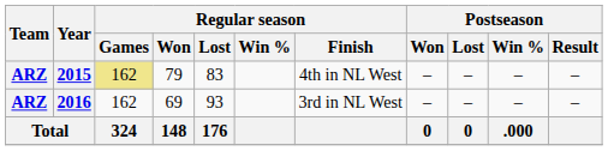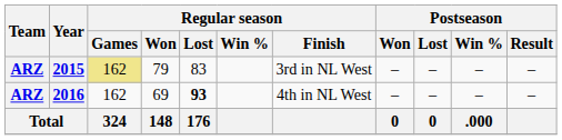 <table class="wikitable" style="font-size: 95%; text-align:center;">
 <tr>
 <th rowspan="2">Team</th>
 <th rowspan="2">Year</th>
 <th colspan="5">Regular season</th>
 <th colspan="4">Postseason</th>
 </tr>
 <tr>
 <th>Games</th>
 <th>Won</th>
 <th>Lost</th>
 <th>Win %</th>
 <th>Finish</th>
 <th>Won</th>
 <th>Lost</th>
 <th>Win %</th>
 <th>Result</th>
 </tr>
 <tr>
 <th><a href='#'>ARZ</a></th>
 <th><a href='#'>2015</a></th>
 <td style="background: khaki;">162</td>
 <td>79</td>
 <td>83</td>
 <td></td>
-<td>4th in NL West</td>
+<td>3rd in NL West</td>
 <td>–</td>
 <td>–</td>
 <td>–</td>
 <td>–</td>
 </tr>
 <tr>
 <th><a href='#'>ARZ</a></th>
 <th><a href='#'>2016</a></th>
 <td>162</td>
 <td>69</td>
-<td>93</td>
+<td><strong>93</strong></td>
 <td></td>
-<td>3rd in NL West</td>
+<td>4th in NL West</td>
 <td>–</td>
 <td>–</td>
 <td>–</td>
 <td>–</td>
 </tr>
 <tr>
 <th colspan="2">Total</th>
 <th>324</th>
 <th>148</th>
 <th>176</th>
 <th></th>
 <th></th>
 <th>0</th>
 <th>0</th>
 <th>.000</th>
 <th></th>
 </tr>
 <tr>
 </tr>
 </table>
